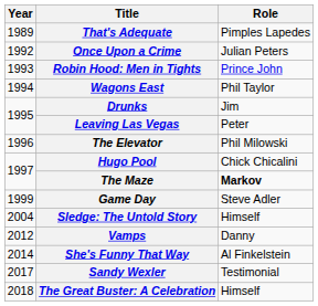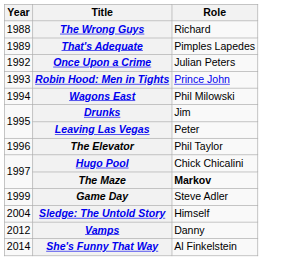 <table class="wikitable plainrowheaders sortable">
 <tr>
 <th scope="col">Year</th>
 <th scope="col">Title</th>
 <th scope="col">Role</th>
+</tr>
+<tr>
+<td>1988</td>
+<th scope="row"><em><a href='#'>The Wrong Guys</a></em></th>
+<td>Richard</td>
 </tr>
 <tr>
 <td>1989</td>
 <th scope="row"><em><a href='#'>That's Adequate</a></em></th>
 <td>Pimples Lapedes</td>
 </tr>
 <tr>
 <td>1992</td>
 <th scope="row"><em><a href='#'>Once Upon a Crime</a></em></th>
 <td>Julian Peters</td>
 </tr>
 <tr>
 <td>1993</td>
 <th scope="row"><em><a href='#'>Robin Hood: Men in Tights</a></em></th>
 <td><a href='#'>Prince John</a></td>
 </tr>
 <tr>
 <td>1994</td>
 <th scope="row"><em><a href='#'>Wagons East</a></em></th>
-<td>Phil Taylor</td>
+<td>Phil Milowski</td>
 </tr>
 <tr>
 <td rowspan="2">1995</td>
 <th scope="row"><em><a href='#'>Drunks</a></em></th>
 <td>Jim</td>
 </tr>
 <tr>
 <th scope="row"><em><a href='#'>Leaving Las Vegas</a></em></th>
 <td>Peter</td>
 </tr>
 <tr>
 <td>1996</td>
 <th scope="row"><em>The Elevator</em></th>
-<td>Phil Milowski</td>
+<td>Phil Taylor</td>
 </tr>
 <tr>
 <td rowspan="2">1997</td>
 <th scope="row"><em><a href='#'>Hugo Pool</a></em></th>
 <td>Chick Chicalini</td>
 </tr>
 <tr>
 <th scope="row"><em>The Maze</em></th>
 <td><strong>Markov</strong></td>
 </tr>
 <tr>
 <td>1999</td>
 <th scope="row"><em>Game Day</em></th>
 <td>Steve Adler</td>
 </tr>
 <tr>
 <td>2004</td>
 <th scope="row"><em><a href='#'>Sledge: The Untold Story</a></em></th>
 <td>Himself</td>
 </tr>
 <tr>
 <td>2012</td>
 <th scope="row"><em><a href='#'>Vamps</a></em></th>
 <td>Danny</td>
 </tr>
 <tr>
 <td>2014</td>
 <th scope="row"><em><a href='#'>She's Funny That Way</a></em></th>
 <td>Al Finkelstein</td>
 </tr>
-<tr>
-<td>2017</td>
-<th scope="row"><em><a href='#'>Sandy Wexler</a></em></th>
-<td>Testimonial</td>
-</tr>
-<tr>
-<td>2018</td>
-<th scope="row"><em><a href='#'>The Great Buster: A Celebration</a></em></th>
-<td>Himself</td>
-</tr>
 </table>
